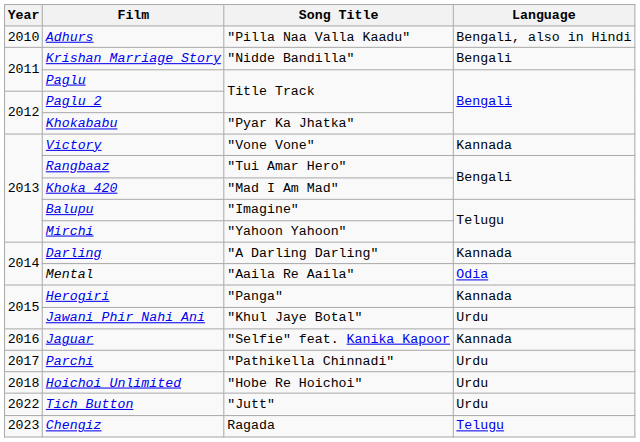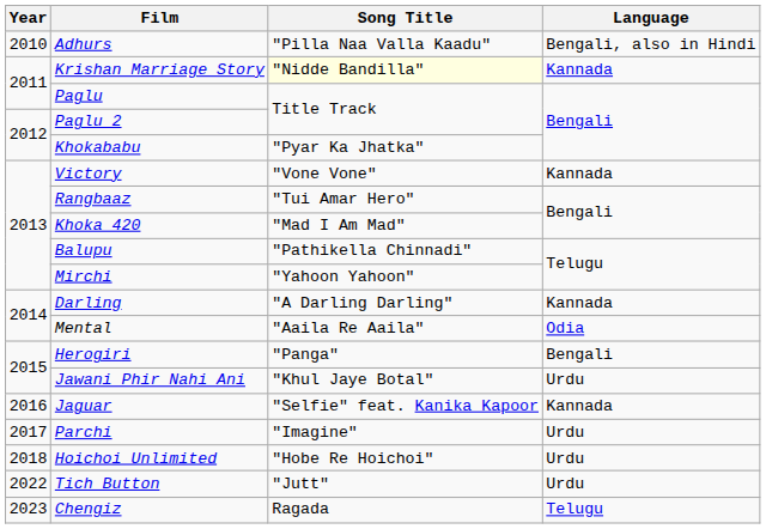 <table class="wikitable sortable">
 <tr>
 <th>Year</th>
 <th>Film</th>
 <th>Song Title</th>
 <th>Language</th>
 </tr>
 <tr>
 <td>2010</td>
 <td><em><a href='#'>Adhurs</a></em></td>
 <td>"Pilla Naa Valla Kaadu"</td>
 <td>Bengali, also in Hindi</td>
 </tr>
 <tr>
 <td rowspan=2>2011</td>
 <td><em><a href='#'>Krishan Marriage Story</a></em></td>
-<td>"Nidde Bandilla"</td>
-<td>Bengali</td>
+<td style="background: lightyellow;">"Nidde Bandilla"</td>
+<td><a href='#'>Kannada</a></td>
 </tr>
 <tr>
 <td><em><a href='#'>Paglu</a></em></td>
 <td rowspan=2>Title Track</td>
 <td rowspan="3"><a href='#'>Bengali</a></td>
 </tr>
 <tr>
 <td rowspan="2">2012</td>
 <td><em><a href='#'>Paglu 2</a></em></td>
 </tr>
 <tr>
 <td><em><a href='#'>Khokababu</a></em></td>
 <td>"Pyar Ka Jhatka"</td>
 </tr>
 <tr>
 <td rowspan=5>2013</td>
 <td><em><a href='#'>Victory</a></em></td>
 <td>"Vone Vone"</td>
 <td>Kannada</td>
 </tr>
 <tr>
 <td><em><a href='#'>Rangbaaz</a></em></td>
 <td>"Tui Amar Hero"</td>
 <td rowspan="2">Bengali</td>
 </tr>
 <tr>
 <td><em><a href='#'>Khoka 420</a></em></td>
 <td>"Mad I Am Mad"</td>
 </tr>
 <tr>
 <td><em><a href='#'>Balupu</a></em></td>
-<td>"Imagine"</td>
+<td>"Pathikella Chinnadi"</td>
 <td rowspan="2">Telugu</td>
 </tr>
 <tr>
 <td><em><a href='#'>Mirchi</a></em></td>
 <td>"Yahoon Yahoon"</td>
 </tr>
 <tr>
 <td rowspan=2>2014</td>
 <td><em><a href='#'>Darling</a></em></td>
 <td>"A Darling Darling"</td>
 <td>Kannada</td>
 </tr>
 <tr>
 <td><em>Mental</em></td>
 <td>"Aaila Re Aaila"</td>
 <td><a href='#'>Odia</a></td>
 </tr>
 <tr>
 <td rowspan=2>2015</td>
 <td><em><a href='#'>Herogiri</a></em></td>
 <td>"Panga"</td>
-<td>Kannada</td>
+<td>Bengali</td>
 </tr>
 <tr>
 <td><em><a href='#'>Jawani Phir Nahi Ani</a></em></td>
 <td>"Khul Jaye Botal"</td>
 <td>Urdu</td>
 </tr>
 <tr>
 <td>2016</td>
 <td><em><a href='#'>Jaguar</a></em></td>
 <td>"Selfie" feat. <a href='#'>Kanika Kapoor</a></td>
 <td>Kannada</td>
 </tr>
 <tr>
 <td>2017</td>
 <td><em><a href='#'>Parchi</a></em></td>
-<td>"Pathikella Chinnadi"</td>
+<td>"Imagine"</td>
 <td>Urdu</td>
 </tr>
 <tr>
 <td>2018</td>
 <td><em><a href='#'>Hoichoi Unlimited</a></em></td>
 <td>"Hobe Re Hoichoi"</td>
 <td>Urdu</td>
 </tr>
 <tr>
 <td>2022</td>
 <td><em><a href='#'>Tich Button</a></em></td>
 <td>"Jutt"</td>
 <td>Urdu</td>
 </tr>
 <tr>
 <td>2023</td>
 <td><em><a href='#'>Chengiz</a></em></td>
 <td>Ragada</td>
 <td><a href='#'>Telugu</a></td>
 </tr>
 </table>
